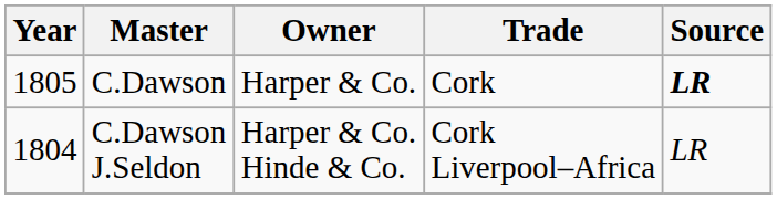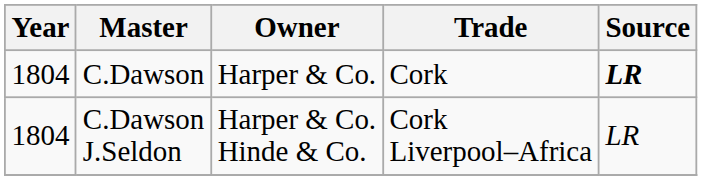 <table class=" wikitable">
 <tr>
 <th>Year</th>
 <th>Master</th>
 <th>Owner</th>
 <th>Trade</th>
 <th>Source</th>
 </tr>
 <tr>
-<td>1805</td>
+<td>1804</td>
 <td>C.Dawson</td>
 <td>Harper & Co.</td>
 <td>Cork</td>
 <td><strong><em>LR</em></strong></td>
 </tr>
 <tr>
 <td>1804</td>
 <td>C.Dawson<br>J.Seldon</td>
 <td>Harper & Co.<br>Hinde & Co.</td>
 <td>Cork<br>Liverpool–Africa</td>
 <td><em>LR</em></td>
 </tr>
 <tr>
 </tr>
 </table>
